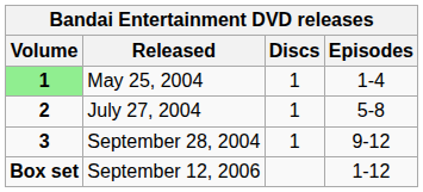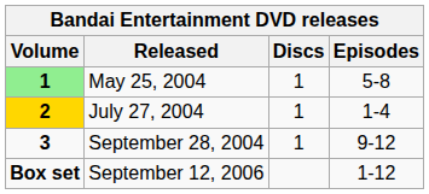 <table class="wikitable">
 <tr>
 <th colspan="9"><strong>Bandai Entertainment DVD releases</strong></th>
 </tr>
 <tr>
 <th><strong>Volume</strong></th>
 <th><strong>Released</strong></th>
 <th><strong>Discs</strong></th>
 <th><strong>Episodes</strong></th>
 </tr>
 <tr>
 <td align=center style="background: lightgreen;"><strong>1</strong></td>
 <td>May 25, 2004</td>
 <td align=center>1</td>
-<td align=center>1-4</td>
+<td align=center>5-8</td>
 </tr>
 <tr>
-<td align=center><strong>2</strong></td>
+<td align=center style="background: gold;"><strong>2</strong></td>
 <td>July 27, 2004</td>
 <td align=center>1</td>
-<td align=center>5-8</td>
+<td align=center>1-4</td>
 </tr>
 <tr>
 <td align=center><strong>3</strong></td>
 <td>September 28, 2004</td>
 <td align=center>1</td>
 <td align=center>9-12</td>
 </tr>
 <tr>
 <td align=center><strong>Box set</strong></td>
 <td>September 12, 2006</td>
 <td align=center></td>
 <td align=center>1-12</td>
 </tr>
 <tr>
 </tr>
 </table>
